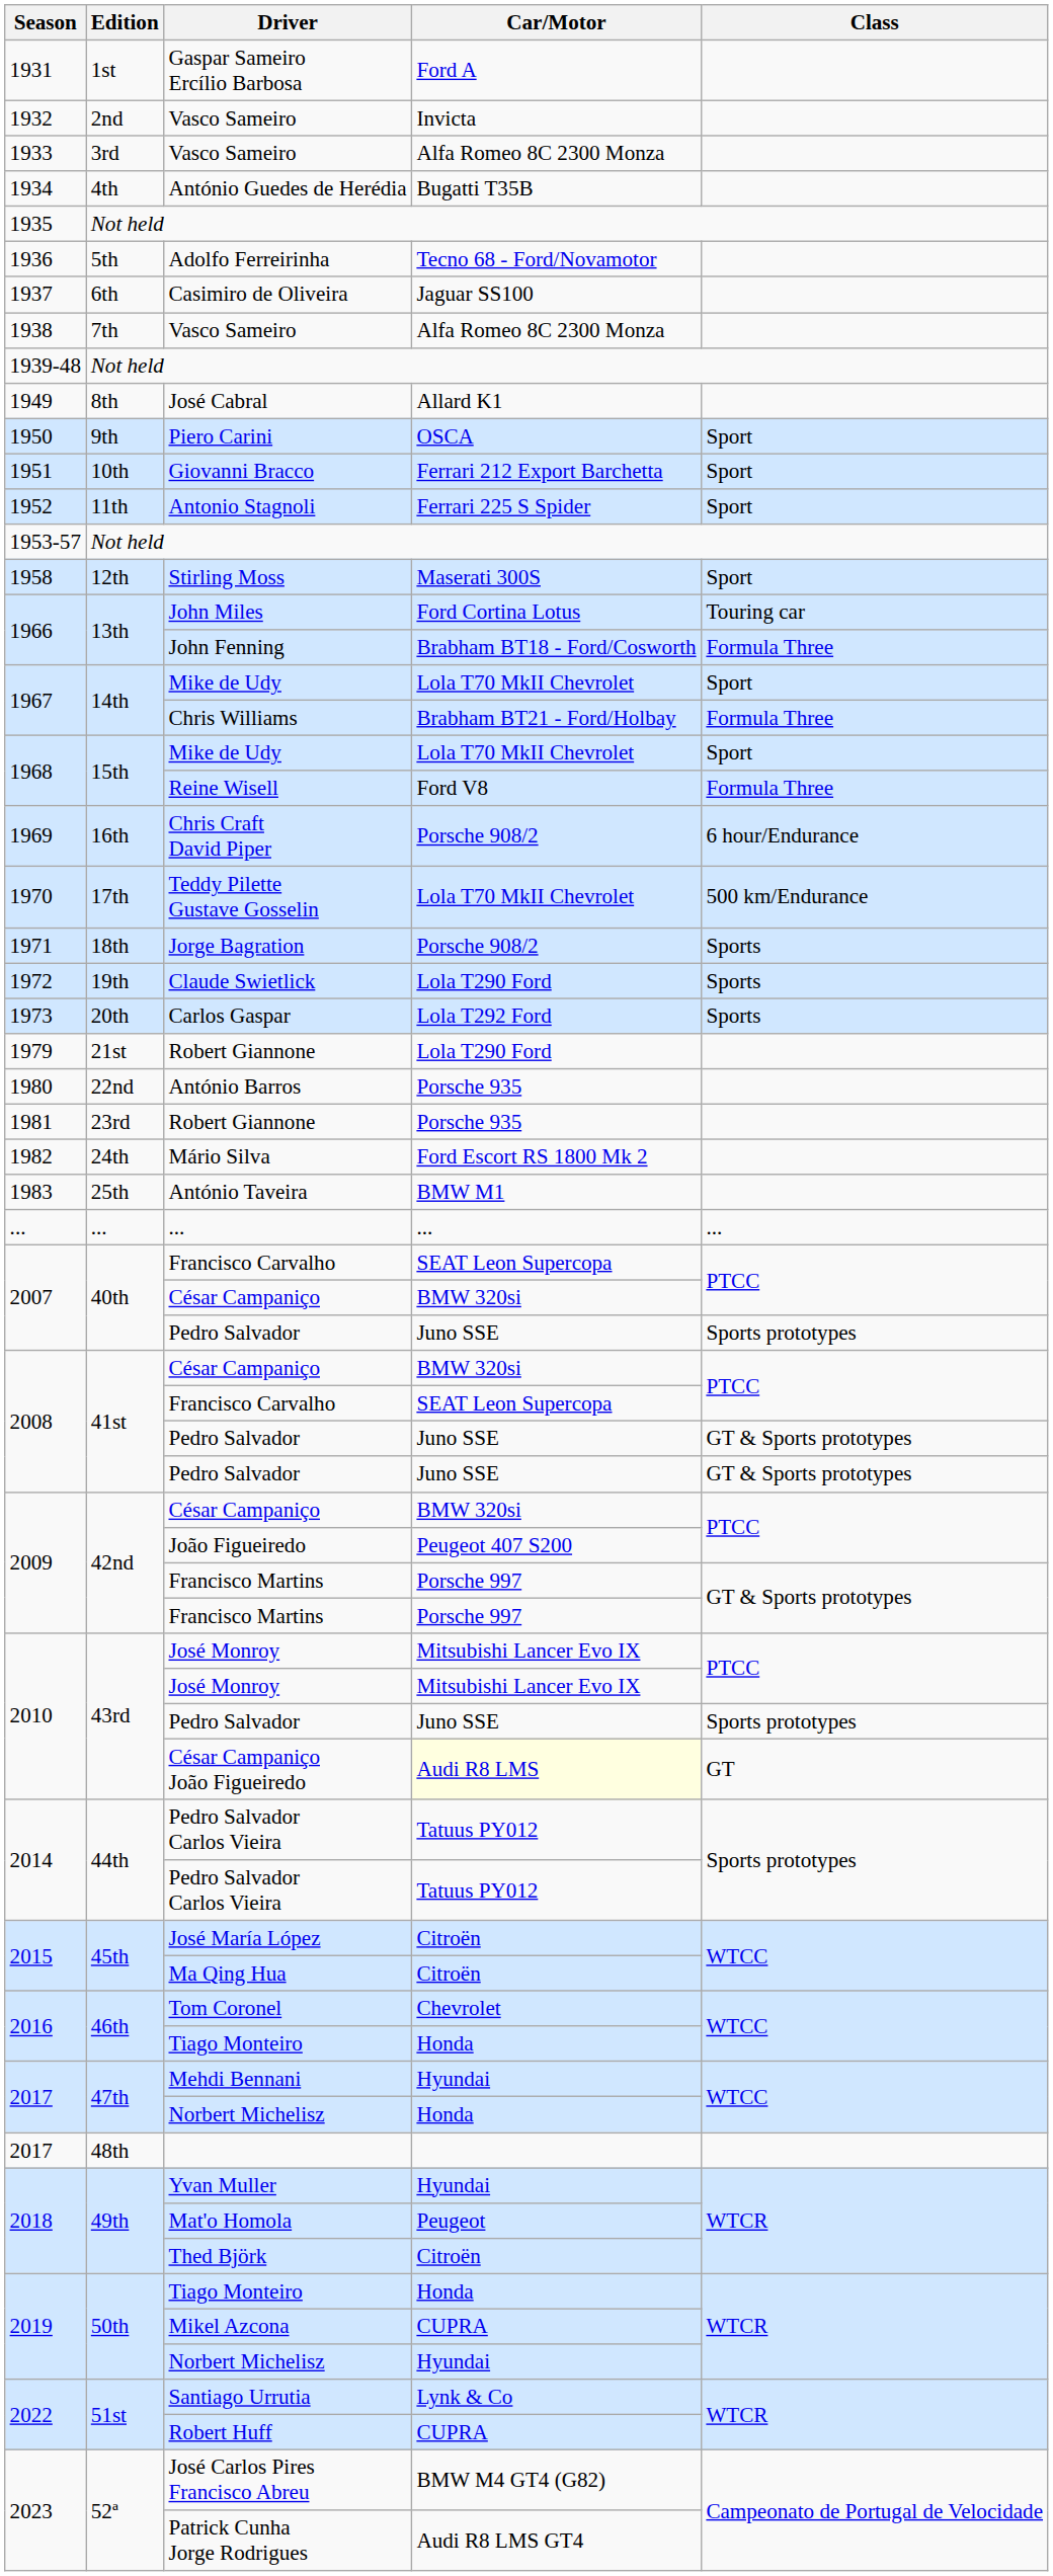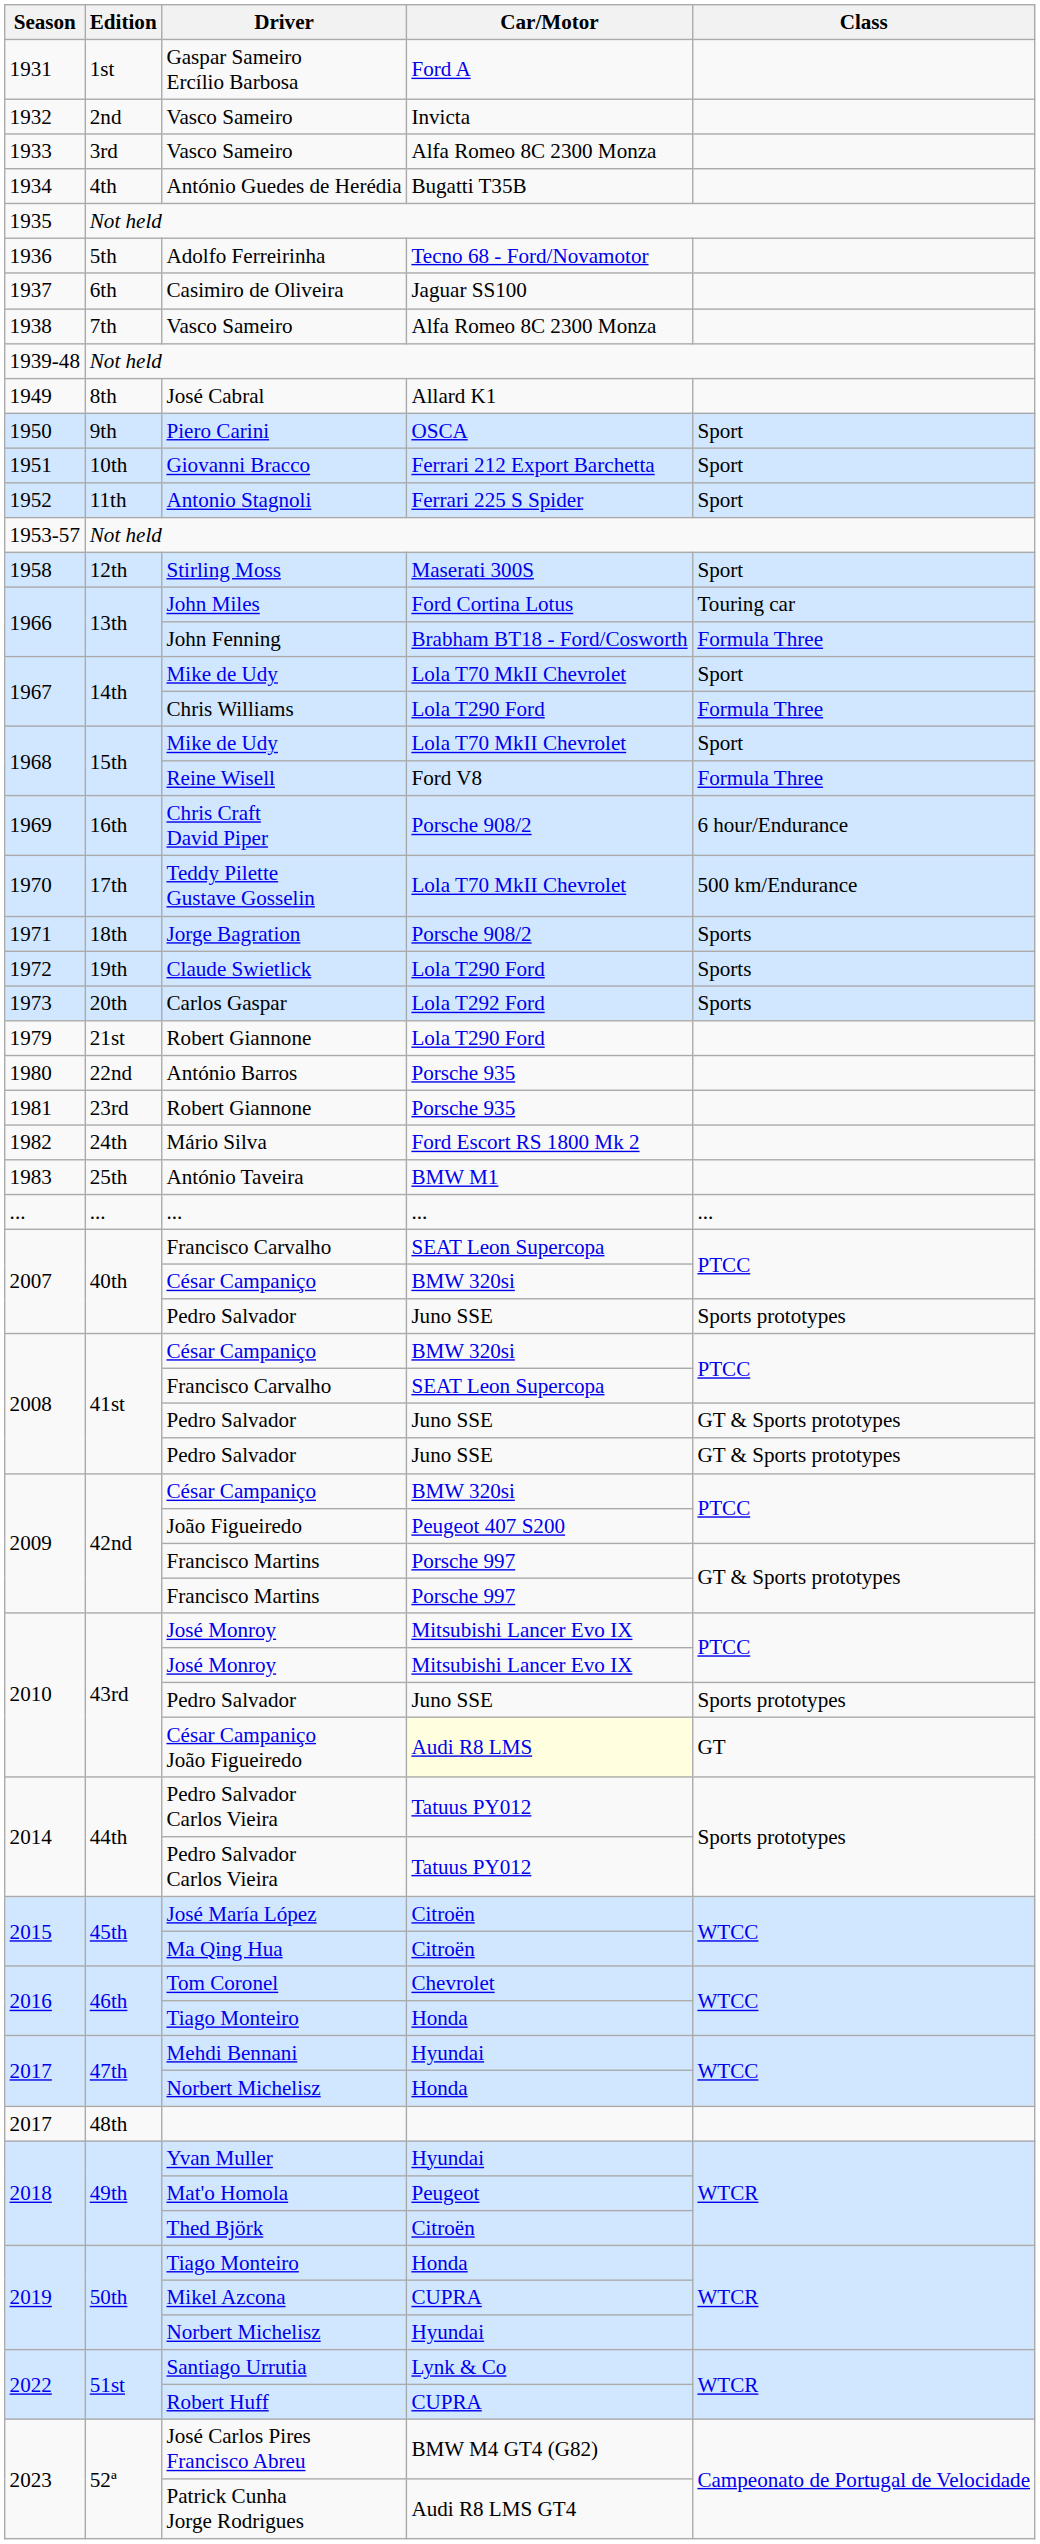 <table class="wikitable" style="font-size:95%">
 <tr>
 <th>Season</th>
 <th>Edition</th>
 <th>Driver</th>
 <th>Car/Motor</th>
 <th>Class</th>
 </tr>
 <tr>
 <td>1931</td>
 <td>1st</td>
 <td> Gaspar Sameiro<br> Ercílio Barbosa</td>
 <td><a href='#'>Ford A</a></td>
 <td></td>
 </tr>
 <tr>
 <td>1932</td>
 <td>2nd</td>
 <td> Vasco Sameiro</td>
 <td>Invicta</td>
 <td></td>
 </tr>
 <tr>
 <td>1933</td>
 <td>3rd</td>
 <td> Vasco Sameiro</td>
 <td>Alfa Romeo 8C 2300 Monza</td>
 <td></td>
 </tr>
 <tr>
 <td>1934</td>
 <td>4th</td>
 <td> António Guedes de Herédia</td>
 <td>Bugatti T35B</td>
 <td></td>
 </tr>
 <tr>
 <td>1935</td>
 <td colspan="4"><em>Not held</em></td>
 </tr>
 <tr>
 <td>1936</td>
 <td>5th</td>
 <td> Adolfo Ferreirinha</td>
 <td><a href='#'>Tecno 68 - Ford/Novamotor</a></td>
 <td></td>
 </tr>
 <tr>
 <td>1937</td>
 <td>6th</td>
 <td> Casimiro de Oliveira</td>
 <td>Jaguar SS100</td>
 <td></td>
 </tr>
 <tr>
 <td>1938</td>
 <td>7th</td>
 <td> Vasco Sameiro</td>
 <td>Alfa Romeo 8C 2300 Monza</td>
 <td></td>
 </tr>
 <tr>
 <td>1939-48</td>
 <td colspan="4"><em>Not held</em></td>
 </tr>
 <tr>
 <td>1949</td>
 <td>8th</td>
 <td> José Cabral</td>
 <td>Allard K1</td>
 <td></td>
 </tr>
 <tr style="background:#d0e7ff;">
 <td>1950</td>
 <td>9th</td>
 <td> <a href='#'>Piero Carini</a></td>
 <td><a href='#'>OSCA</a></td>
 <td>Sport</td>
 </tr>
 <tr style="background:#d0e7ff;">
 <td>1951</td>
 <td>10th</td>
 <td> <a href='#'>Giovanni Bracco</a></td>
 <td><a href='#'>Ferrari 212 Export Barchetta</a></td>
 <td>Sport</td>
 </tr>
 <tr style="background:#d0e7ff;">
 <td>1952</td>
 <td>11th</td>
 <td> <a href='#'>Antonio Stagnoli</a></td>
 <td><a href='#'>Ferrari 225 S Spider</a></td>
 <td>Sport</td>
 </tr>
 <tr>
 <td>1953-57</td>
 <td colspan="4"><em>Not held</em></td>
 </tr>
 <tr style="background:#d0e7ff;">
 <td>1958</td>
 <td>12th</td>
 <td> <a href='#'>Stirling Moss</a></td>
 <td><a href='#'>Maserati 300S</a></td>
 <td>Sport</td>
 </tr>
 <tr style="background:#d0e7ff;">
 <td rowspan="2">1966</td>
 <td rowspan="2">13th</td>
 <td> <a href='#'>John Miles</a></td>
 <td><a href='#'>Ford Cortina Lotus</a></td>
 <td>Touring car</td>
 </tr>
 <tr style="background:#d0e7ff;">
 <td> John Fenning</td>
 <td><a href='#'>Brabham BT18 - Ford/Cosworth</a></td>
 <td><a href='#'>Formula Three</a></td>
 </tr>
 <tr style="background:#d0e7ff;">
 <td rowspan="2">1967</td>
 <td rowspan="2">14th</td>
 <td> <a href='#'>Mike de Udy</a></td>
 <td><a href='#'>Lola T70 MkII Chevrolet</a></td>
 <td>Sport</td>
 </tr>
 <tr style="background:#d0e7ff;">
 <td> Chris Williams</td>
-<td><a href='#'>Brabham BT21 - Ford/Holbay</a></td>
+<td><a href='#'>Lola T290 Ford</a></td>
 <td><a href='#'>Formula Three</a></td>
 </tr>
 <tr style="background:#d0e7ff;">
 <td rowspan="2">1968</td>
 <td rowspan="2">15th</td>
 <td> <a href='#'>Mike de Udy</a></td>
 <td><a href='#'>Lola T70 MkII Chevrolet</a></td>
 <td>Sport</td>
 </tr>
 <tr style="background:#d0e7ff;">
 <td> <a href='#'>Reine Wisell</a></td>
 <td>Ford V8</td>
 <td><a href='#'>Formula Three</a></td>
 </tr>
 <tr style="background:#d0e7ff;">
 <td>1969</td>
 <td>16th</td>
 <td> <a href='#'>Chris Craft</a><br> <a href='#'>David Piper</a></td>
 <td><a href='#'>Porsche 908/2</a></td>
 <td>6 hour/Endurance</td>
 </tr>
 <tr style="background:#d0e7ff;">
 <td>1970</td>
 <td>17th</td>
 <td> <a href='#'>Teddy Pilette</a><br> <a href='#'>Gustave Gosselin</a></td>
 <td><a href='#'>Lola T70 MkII Chevrolet</a></td>
 <td>500 km/Endurance</td>
 </tr>
 <tr style="background:#d0e7ff;">
 <td>1971</td>
 <td>18th</td>
 <td> <a href='#'>Jorge Bagration</a></td>
 <td><a href='#'>Porsche 908/2</a></td>
 <td>Sports</td>
 </tr>
 <tr style="background:#d0e7ff;">
 <td>1972</td>
 <td>19th</td>
 <td> <a href='#'>Claude Swietlick</a></td>
 <td><a href='#'>Lola T290 Ford</a></td>
 <td>Sports</td>
 </tr>
 <tr style="background:#d0e7ff;">
 <td>1973</td>
 <td>20th</td>
 <td> Carlos Gaspar</td>
 <td><a href='#'>Lola T292 Ford</a></td>
 <td>Sports</td>
 </tr>
 <tr>
 <td>1979</td>
 <td>21st</td>
 <td> Robert Giannone</td>
 <td><a href='#'>Lola T290 Ford</a></td>
 <td></td>
 </tr>
 <tr>
 <td>1980</td>
 <td>22nd</td>
 <td> António Barros</td>
 <td><a href='#'>Porsche 935</a></td>
 <td></td>
 </tr>
 <tr>
 <td>1981</td>
 <td>23rd</td>
 <td> Robert Giannone</td>
 <td><a href='#'>Porsche 935</a></td>
 <td></td>
 </tr>
 <tr>
 <td>1982</td>
 <td>24th</td>
 <td> Mário Silva</td>
 <td><a href='#'>Ford Escort RS 1800 Mk 2</a></td>
 <td></td>
 </tr>
 <tr>
 <td>1983</td>
 <td>25th</td>
 <td> António Taveira</td>
 <td><a href='#'>BMW M1</a></td>
 <td></td>
 </tr>
 <tr>
 <td>...</td>
 <td>...</td>
 <td>...</td>
 <td>...</td>
 <td>...</td>
 </tr>
 <tr>
 <td rowspan="3">2007</td>
 <td rowspan="3">40th</td>
 <td> Francisco Carvalho</td>
 <td><a href='#'>SEAT Leon Supercopa</a></td>
 <td rowspan="2"><a href='#'>PTCC</a></td>
 </tr>
 <tr>
 <td> <a href='#'>César Campaniço</a></td>
 <td><a href='#'>BMW 320si</a></td>
 </tr>
 <tr>
 <td> Pedro Salvador</td>
 <td>Juno SSE</td>
 <td>Sports prototypes</td>
 </tr>
 <tr>
 <td rowspan="4">2008</td>
 <td rowspan="4">41st</td>
 <td> <a href='#'>César Campaniço</a></td>
 <td><a href='#'>BMW 320si</a></td>
 <td rowspan="2"><a href='#'>PTCC</a></td>
 </tr>
 <tr>
 <td> Francisco Carvalho</td>
 <td><a href='#'>SEAT Leon Supercopa</a></td>
 </tr>
 <tr>
 <td> Pedro Salvador</td>
 <td>Juno SSE</td>
 <td>GT & Sports prototypes</td>
 </tr>
 <tr>
 <td> Pedro Salvador</td>
 <td>Juno SSE</td>
 <td>GT & Sports prototypes</td>
 </tr>
 <tr>
 <td rowspan="4">2009</td>
 <td rowspan="4">42nd</td>
 <td> <a href='#'>César Campaniço</a></td>
 <td><a href='#'>BMW 320si</a></td>
 <td rowspan="2"><a href='#'>PTCC</a></td>
 </tr>
 <tr>
 <td> João Figueiredo</td>
 <td><a href='#'>Peugeot 407 S200</a></td>
 </tr>
 <tr>
 <td> Francisco Martins</td>
 <td><a href='#'>Porsche 997</a></td>
 <td rowspan="2">GT & Sports prototypes</td>
 </tr>
 <tr>
 <td> Francisco Martins</td>
 <td><a href='#'>Porsche 997</a></td>
 </tr>
 <tr>
 <td rowspan="4">2010</td>
 <td rowspan="4">43rd</td>
 <td> <a href='#'>José Monroy</a></td>
 <td><a href='#'>Mitsubishi Lancer Evo IX</a></td>
 <td rowspan="2"><a href='#'>PTCC</a></td>
 </tr>
 <tr>
 <td> <a href='#'>José Monroy</a></td>
 <td><a href='#'>Mitsubishi Lancer Evo IX</a></td>
 </tr>
 <tr>
 <td> Pedro Salvador</td>
 <td>Juno SSE</td>
 <td>Sports prototypes</td>
 </tr>
 <tr>
 <td> <a href='#'>César Campaniço</a><br> João Figueiredo</td>
 <td style="background: lightyellow;"><a href='#'>Audi R8 LMS</a></td>
 <td>GT</td>
 </tr>
 <tr>
 <td rowspan="2">2014</td>
 <td rowspan="2">44th</td>
 <td> Pedro Salvador<br> Carlos Vieira</td>
 <td><a href='#'>Tatuus PY012</a></td>
 <td rowspan="2">Sports prototypes</td>
 </tr>
 <tr>
 <td> Pedro Salvador<br> Carlos Vieira</td>
 <td><a href='#'>Tatuus PY012</a></td>
 </tr>
 <tr style="background:#d0e7ff;">
 <td rowspan="2"><a href='#'>2015</a></td>
 <td rowspan="2"><a href='#'>45th</a></td>
 <td> <a href='#'>José María López</a></td>
 <td> <a href='#'>Citroën</a></td>
 <td rowspan="2"><a href='#'>WTCC</a></td>
 </tr>
 <tr style="background:#d0e7ff;">
 <td> <a href='#'>Ma Qing Hua</a></td>
 <td> <a href='#'>Citroën</a></td>
 </tr>
 <tr style="background:#d0e7ff;">
 <td rowspan="2"><a href='#'>2016</a></td>
 <td rowspan="2"><a href='#'>46th</a></td>
 <td> <a href='#'>Tom Coronel</a></td>
 <td> <a href='#'>Chevrolet</a></td>
 <td rowspan="2"><a href='#'>WTCC</a></td>
 </tr>
 <tr style="background:#d0e7ff;">
 <td> <a href='#'>Tiago Monteiro</a></td>
 <td> <a href='#'>Honda</a></td>
 </tr>
 <tr style="background:#d0e7ff;">
 <td rowspan="2"><a href='#'>2017</a></td>
 <td rowspan="2 "><a href='#'>47th</a></td>
 <td> <a href='#'>Mehdi Bennani</a></td>
 <td> <a href='#'>Hyundai</a></td>
 <td rowspan="2"><a href='#'>WTCC</a></td>
 </tr>
 <tr style="background:#d0e7ff;">
 <td> <a href='#'>Norbert Michelisz</a></td>
 <td> <a href='#'>Honda</a></td>
 </tr>
 <tr>
 <td>2017</td>
 <td>48th</td>
 <td></td>
 <td></td>
 <td></td>
 </tr>
 <tr style="background:#d0e7ff;">
 <td rowspan="3"><a href='#'>2018</a></td>
 <td rowspan="3 "><a href='#'>49th</a></td>
 <td> <a href='#'>Yvan Muller</a></td>
 <td> <a href='#'>Hyundai</a></td>
 <td rowspan="3"><a href='#'>WTCR</a></td>
 </tr>
 <tr style="background:#d0e7ff;">
 <td> <a href='#'>Mat'o Homola</a></td>
 <td> <a href='#'>Peugeot</a></td>
 </tr>
 <tr style="background:#d0e7ff;">
 <td> <a href='#'>Thed Björk</a></td>
 <td> <a href='#'>Citroën</a></td>
 </tr>
 <tr style="background:#d0e7ff;">
 <td rowspan="3"><a href='#'>2019</a></td>
 <td rowspan="3 "><a href='#'>50th</a></td>
 <td> <a href='#'>Tiago Monteiro</a></td>
 <td> <a href='#'>Honda</a></td>
 <td rowspan="3"><a href='#'>WTCR</a></td>
 </tr>
 <tr style="background:#d0e7ff;">
 <td> <a href='#'>Mikel Azcona</a></td>
 <td> <a href='#'>CUPRA</a></td>
 </tr>
 <tr style="background:#d0e7ff;">
 <td> <a href='#'>Norbert Michelisz</a></td>
 <td> <a href='#'>Hyundai</a></td>
 </tr>
 <tr style="background:#d0e7ff;">
 <td rowspan="2"><a href='#'>2022</a></td>
 <td rowspan="2 "><a href='#'>51st</a></td>
 <td> <a href='#'>Santiago Urrutia</a></td>
 <td> <a href='#'>Lynk & Co</a></td>
 <td rowspan="2"><a href='#'>WTCR</a></td>
 </tr>
 <tr style="background:#d0e7ff;">
 <td> <a href='#'>Robert Huff</a></td>
 <td> <a href='#'>CUPRA</a></td>
 </tr>
 <tr>
 <td rowspan="2">2023</td>
 <td rowspan="2">52ª</td>
 <td> José Carlos Pires<br> <a href='#'>Francisco Abreu</a></td>
 <td>BMW M4 GT4 (G82)</td>
 <td rowspan="2"><a href='#'>Campeonato de Portugal de Velocidade</a></td>
 </tr>
 <tr>
 <td> Patrick Cunha<br> Jorge Rodrigues</td>
 <td>Audi R8 LMS GT4</td>
 </tr>
 </table>
